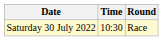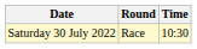 <table class="wikitable">
 <tr>
 <th>Date</th>
+<th>Round</th>
 <th>Time</th>
-<th>Round</th>
 </tr>
 <tr>
 <td style=background:lemonchiffon>Saturday 30 July 2022</td>
+<td style=background:lemonchiffon>Race</td>
 <td style=background:lemonchiffon>10:30</td>
-<td style=background:lemonchiffon>Race</td>
 </tr>
 </table>
